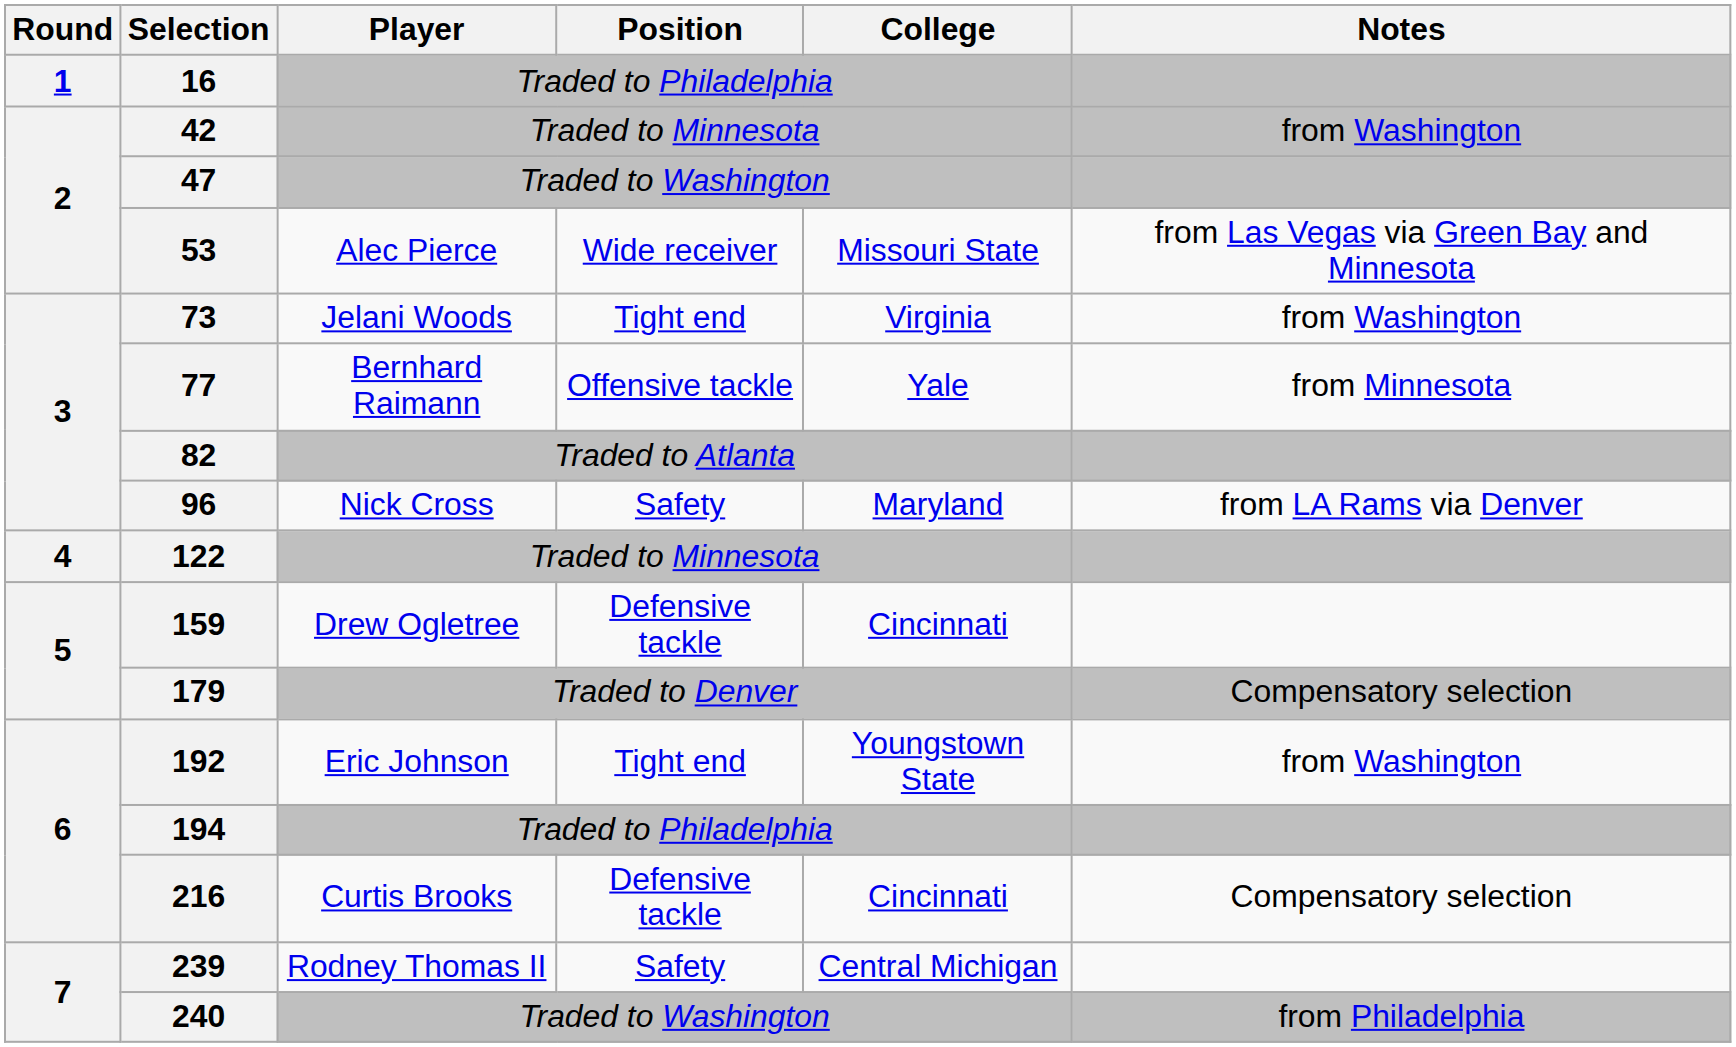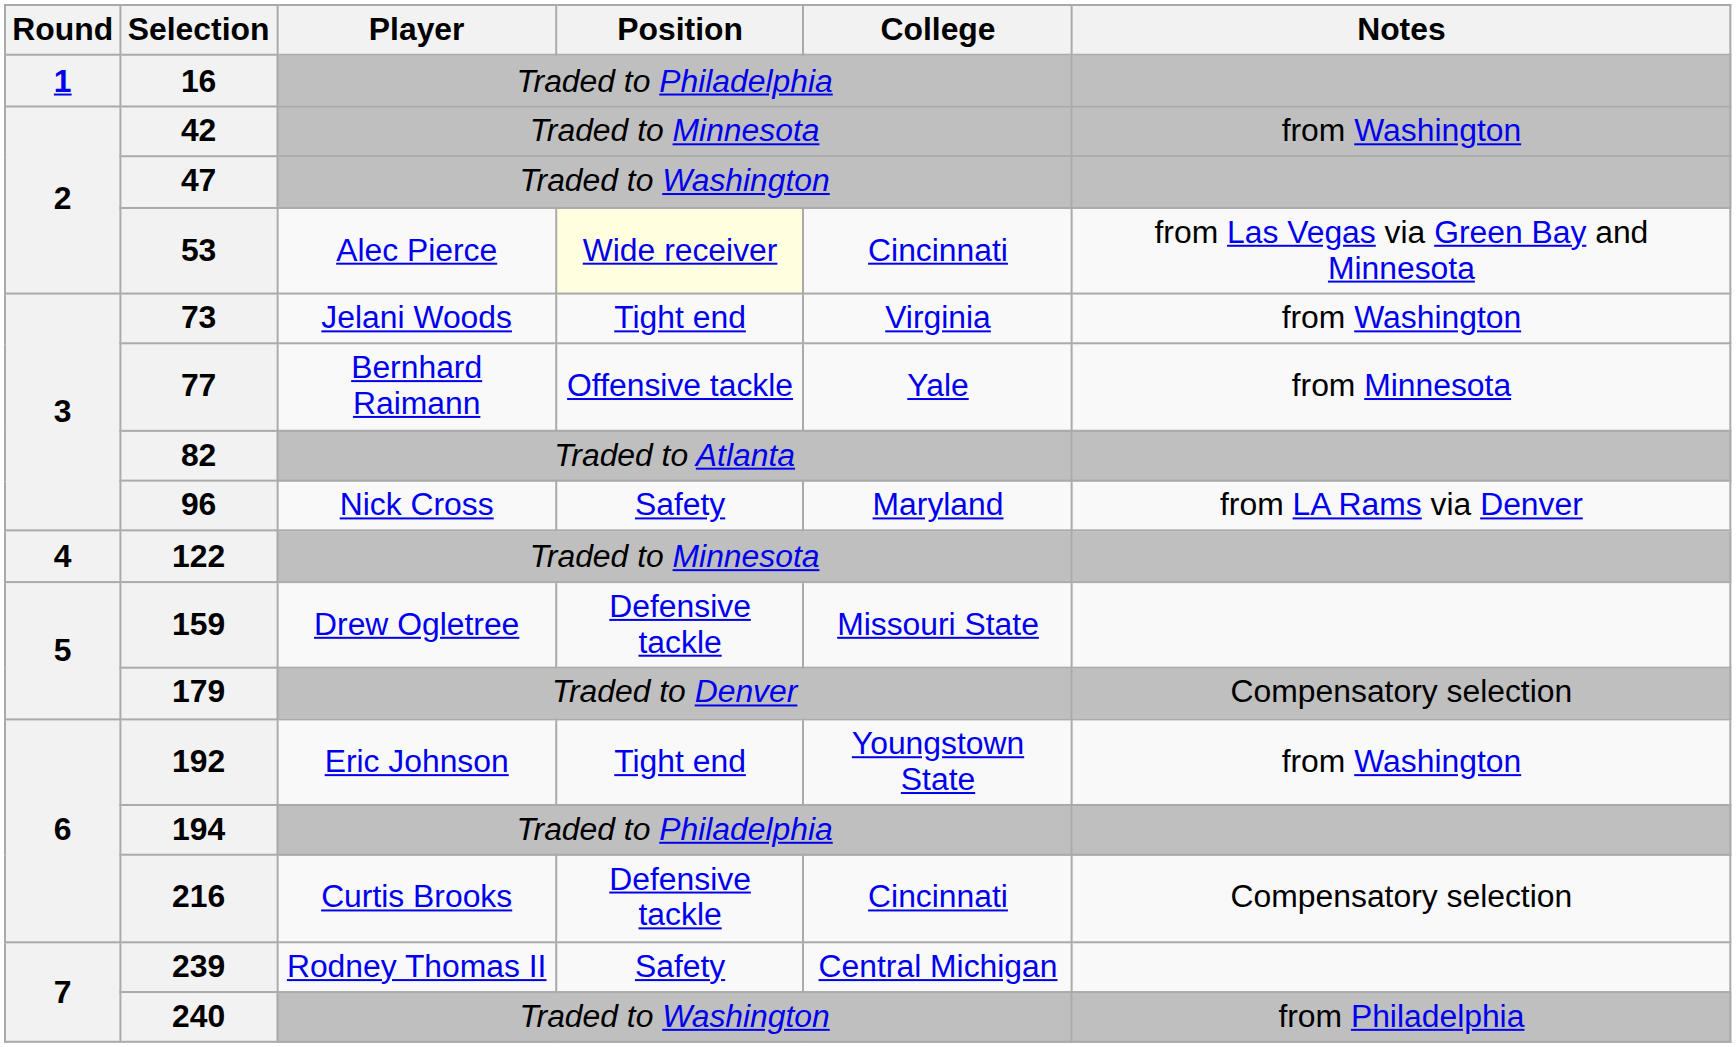 <table class="wikitable" style="text-align:center">
 <tr>
 <th>Round</th>
 <th>Selection</th>
 <th>Player</th>
 <th>Position</th>
 <th>College</th>
 <th>Notes</th>
 </tr>
 <tr>
 <th><a href='#'>1</a></th>
 <th>16</th>
 <td colspan="3" style="background:#BFBFBF"><em>Traded to <a href='#'>Philadelphia</a></em></td>
 <td style="background:#BFBFBF"></td>
 </tr>
 <tr>
 <th rowspan="3">2</th>
 <th>42</th>
 <td colspan="3" style="background:#BFBFBF"><em>Traded to <a href='#'>Minnesota</a></em></td>
 <td style="background:#BFBFBF">from <a href='#'>Washington</a></td>
 </tr>
 <tr>
 <th>47</th>
 <td colspan="3" style="background:#BFBFBF"><em>Traded to <a href='#'>Washington</a></em></td>
 <td style="background:#BFBFBF"></td>
 </tr>
 <tr>
 <th>53</th>
 <td><a href='#'>Alec Pierce</a></td>
-<td><a href='#'>Wide receiver</a></td>
-<td><a href='#'>Missouri State</a></td>
+<td style="background: lightyellow;"><a href='#'>Wide receiver</a></td>
+<td><a href='#'>Cincinnati</a></td>
 <td>from <a href='#'>Las Vegas</a> via <a href='#'>Green Bay</a> and <a href='#'>Minnesota</a></td>
 </tr>
 <tr>
 <th rowspan="4">3</th>
 <th>73</th>
 <td><a href='#'>Jelani Woods</a></td>
 <td><a href='#'>Tight end</a></td>
 <td><a href='#'>Virginia</a></td>
 <td>from <a href='#'>Washington</a></td>
 </tr>
 <tr>
 <th>77</th>
 <td><a href='#'>Bernhard Raimann</a></td>
 <td><a href='#'>Offensive tackle</a></td>
 <td><a href='#'>Yale</a></td>
 <td>from <a href='#'>Minnesota</a></td>
 </tr>
 <tr>
 <th>82</th>
 <td colspan="3" style="background:#BFBFBF"><em>Traded to <a href='#'>Atlanta</a></em></td>
 <td style="background:#BFBFBF"></td>
 </tr>
 <tr>
 <th>96</th>
 <td><a href='#'>Nick Cross</a></td>
 <td><a href='#'>Safety</a></td>
 <td><a href='#'>Maryland</a></td>
 <td>from <a href='#'>LA Rams</a> via <a href='#'>Denver</a></td>
 </tr>
 <tr>
 <th>4</th>
 <th>122</th>
 <td colspan="3" style="background:#BFBFBF"><em>Traded to <a href='#'>Minnesota</a></em></td>
 <td style="background:#BFBFBF"></td>
 </tr>
 <tr>
 <th rowspan="2">5</th>
 <th>159</th>
 <td><a href='#'>Drew Ogletree</a></td>
 <td><a href='#'>Defensive tackle</a></td>
-<td><a href='#'>Cincinnati</a></td>
+<td><a href='#'>Missouri State</a></td>
 <td></td>
 </tr>
 <tr>
 <th>179</th>
 <td colspan="3" style="background:#BFBFBF"><em>Traded to <a href='#'>Denver</a></em></td>
 <td style="background:#BFBFBF">Compensatory selection</td>
 </tr>
 <tr>
 <th rowspan="3">6</th>
 <th>192</th>
 <td><a href='#'>Eric Johnson</a></td>
 <td><a href='#'>Tight end</a></td>
 <td><a href='#'>Youngstown State</a></td>
 <td>from <a href='#'>Washington</a></td>
 </tr>
 <tr>
 <th>194</th>
 <td colspan="3" style="background:#BFBFBF"><em>Traded to <a href='#'>Philadelphia</a></em></td>
 <td style="background:#BFBFBF"></td>
 </tr>
 <tr>
 <th>216</th>
 <td><a href='#'>Curtis Brooks</a></td>
 <td><a href='#'>Defensive tackle</a></td>
 <td><a href='#'>Cincinnati</a></td>
 <td>Compensatory selection</td>
 </tr>
 <tr>
 <th rowspan="2">7</th>
 <th>239</th>
 <td><a href='#'>Rodney Thomas II</a></td>
 <td><a href='#'>Safety</a></td>
 <td><a href='#'>Central Michigan</a></td>
 <td></td>
 </tr>
 <tr>
 <th>240</th>
 <td colspan="3" style="background:#BFBFBF"><em>Traded to <a href='#'>Washington</a></em></td>
 <td style="background:#BFBFBF">from <a href='#'>Philadelphia</a></td>
 </tr>
 </table>
